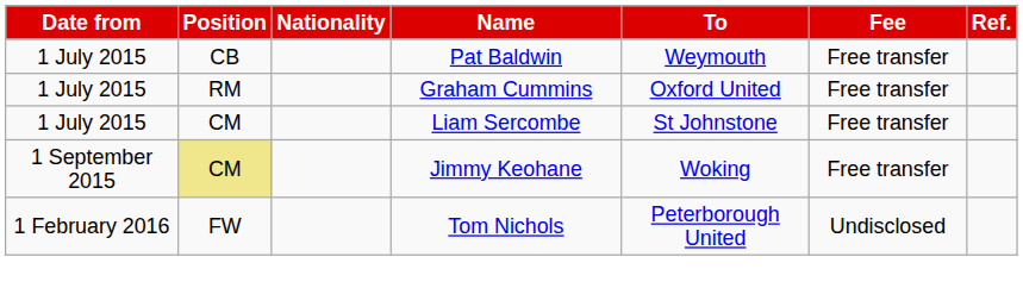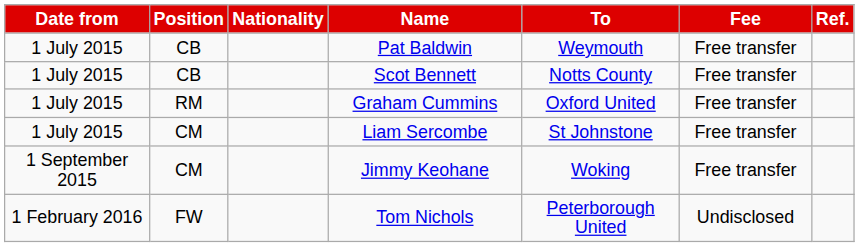 <table class="wikitable"  style="text-align:center; font-size:90%; ">
 <tr>
 <th style="background:#DD0000; color:#FFFFFF; width:110px;">Date from</th>
 <th style="background:#DD0000; color:#FFFFFF; width:50px;">Position</th>
 <th style="background:#DD0000; color:#FFFFFF; width:50px;">Nationality</th>
 <th style="background:#DD0000; color:#FFFFFF; width:150px;">Name</th>
 <th style="background:#DD0000; color:#FFFFFF; width:120px;">To</th>
 <th style="background:#DD0000; color:#FFFFFF; width:100px;">Fee</th>
 <th style="background:#DD0000; color:#FFFFFF; width:25px;">Ref.</th>
 </tr>
 <tr>
 <td>1 July 2015</td>
 <td>CB</td>
 <td></td>
 <td><a href='#'>Pat Baldwin</a></td>
 <td><a href='#'>Weymouth</a> </td>
+<td>Free transfer</td>
+<td></td>
+</tr>
+<tr>
+<td>1 July 2015</td>
+<td>CB</td>
+<td></td>
+<td><a href='#'>Scot Bennett</a></td>
+<td><a href='#'>Notts County</a> </td>
 <td>Free transfer</td>
 <td></td>
 </tr>
 <tr>
 <td>1 July 2015</td>
 <td>RM</td>
 <td></td>
 <td><a href='#'>Graham Cummins</a></td>
 <td><a href='#'>Oxford United</a> </td>
 <td>Free transfer</td>
 <td></td>
 </tr>
 <tr>
 <td>1 July 2015</td>
 <td>CM</td>
 <td></td>
 <td><a href='#'>Liam Sercombe</a></td>
 <td><a href='#'>St Johnstone</a> </td>
 <td>Free transfer</td>
 <td></td>
 </tr>
 <tr>
 <td>1 September 2015</td>
-<td style="background: khaki;">CM</td>
+<td>CM</td>
 <td></td>
 <td><a href='#'>Jimmy Keohane</a></td>
 <td><a href='#'>Woking</a></td>
 <td>Free transfer</td>
 <td></td>
 </tr>
 <tr>
 <td>1 February 2016</td>
 <td>FW</td>
 <td></td>
 <td><a href='#'>Tom Nichols</a></td>
 <td><a href='#'>Peterborough United</a></td>
 <td>Undisclosed</td>
 <td></td>
 </tr>
 </table>
